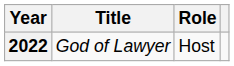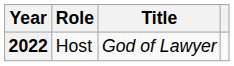 <table class="wikitable sortable plainrowheaders">
 <tr>
 <th scope="col">Year</th>
+<th scope="col">Role</th>
 <th scope="col">Title</th>
-<th scope="col">Role</th>
 <th scope="col" class="unsortable"></th>
 </tr>
 <tr>
 <th scope="row">2022</th>
+<td>Host</td>
 <td><em> God of Lawyer</em></td>
-<td>Host</td>
 <td></td>
 </tr>
 </table>
